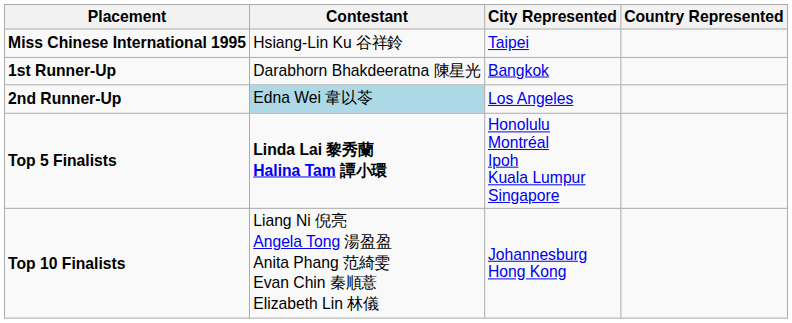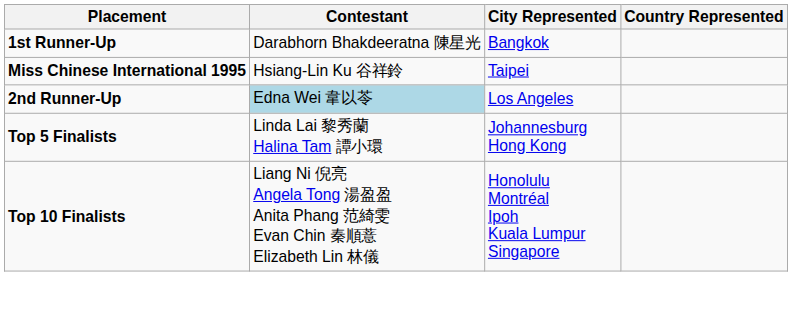 <table class="wikitable" border="1">
 <tr>
 <th>Placement</th>
 <th>Contestant</th>
 <th>City Represented</th>
 <th>Country Represented</th>
 </tr>
 <tr>
+<td><strong>1st Runner-Up</strong></td>
+<td>Darabhorn Bhakdeeratna 陳星光</td>
+<td><a href='#'>Bangkok</a></td>
+<td></td>
+</tr>
+<tr>
 <td><strong>Miss Chinese International 1995</strong></td>
 <td>Hsiang-Lin Ku 谷祥鈴</td>
 <td><a href='#'>Taipei</a></td>
-<td></td>
-</tr>
-<tr>
-<td><strong>1st Runner-Up</strong></td>
-<td>Darabhorn Bhakdeeratna 陳星光</td>
-<td><a href='#'>Bangkok</a></td>
 <td></td>
 </tr>
 <tr>
 <td><strong>2nd Runner-Up</strong></td>
 <td style="background: lightblue;">Edna Wei 韋以苓</td>
 <td><a href='#'>Los Angeles</a></td>
 <td></td>
 </tr>
 <tr>
 <td><strong>Top 5 Finalists</strong></td>
-<td><strong>Linda Lai 黎秀蘭<br><a href='#'>Halina Tam</a> 譚小環</strong></td>
-<td><a href='#'>Honolulu</a><br><a href='#'>Montréal</a><br><a href='#'>Ipoh</a><br><a href='#'>Kuala Lumpur</a><br><a href='#'>Singapore</a></td>
+<td>Linda Lai 黎秀蘭<br><a href='#'>Halina Tam</a> 譚小環</td>
+<td><a href='#'>Johannesburg</a><br><a href='#'>Hong Kong</a></td>
 <td><br></td>
 </tr>
 <tr>
 <td><strong>Top 10 Finalists</strong></td>
 <td>Liang Ni 倪亮<br><a href='#'>Angela Tong</a> 湯盈盈<br>Anita Phang 范綺雯<br>Evan Chin 秦順薏<br>Elizabeth Lin 林儀</td>
-<td><a href='#'>Johannesburg</a><br><a href='#'>Hong Kong</a></td>
+<td><a href='#'>Honolulu</a><br><a href='#'>Montréal</a><br><a href='#'>Ipoh</a><br><a href='#'>Kuala Lumpur</a><br><a href='#'>Singapore</a></td>
 <td><br><br><br><br></td>
 </tr>
 </table>
